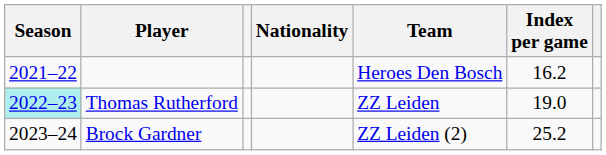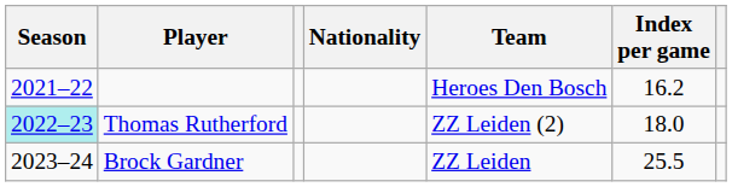 <table class="wikitable plainrowheaders sortable" summary="Year (sortable), Player (sortable), Position (sortable), Nationality (sortable) and Team (sortable)">
 <tr>
 <th scope="col">Season</th>
 <th scope="col">Player</th>
 <th scope="col"></th>
 <th scope="col">Nationality</th>
 <th scope="col">Team</th>
 <th scope="col">Index<br>per game</th>
 <th scope="col"></th>
 </tr>
 <tr>
 <td align=center><a href='#'>2021–22</a></td>
 <td></td>
 <td align=center></td>
 <td></td>
 <td><a href='#'>Heroes Den Bosch</a></td>
 <td align=center>16.2</td>
 <td align=center></td>
 </tr>
 <tr>
 <td align=center style="background: paleturquoise;"><a href='#'>2022–23</a></td>
 <td><a href='#'>Thomas Rutherford</a></td>
 <td align=center></td>
 <td></td>
-<td><a href='#'>ZZ Leiden</a></td>
-<td align=center>19.0</td>
+<td><a href='#'>ZZ Leiden</a> (2)</td>
+<td align=center>18.0</td>
 <td align=center></td>
 </tr>
 <tr>
 <td align=center>2023–24</td>
 <td><a href='#'>Brock Gardner</a></td>
 <td align=center></td>
 <td></td>
-<td><a href='#'>ZZ Leiden</a> (2)</td>
-<td align=center>25.2</td>
+<td><a href='#'>ZZ Leiden</a></td>
+<td align=center>25.5</td>
 <td align=center></td>
 </tr>
 </table>
